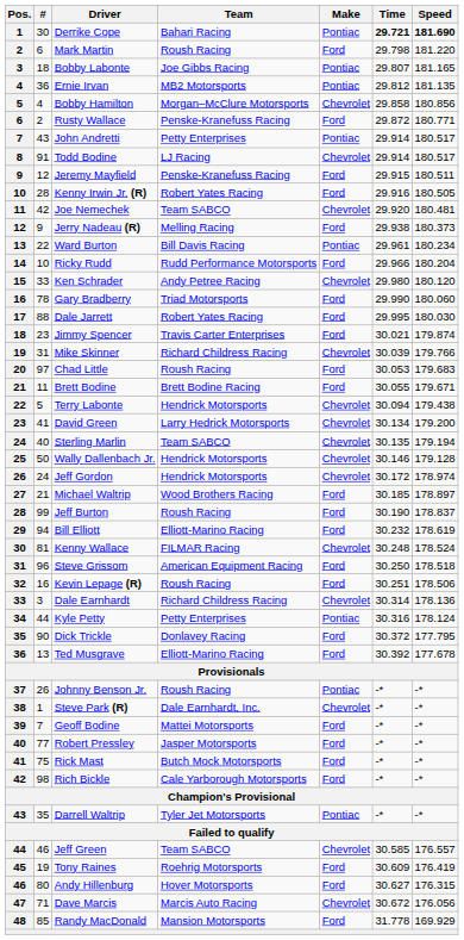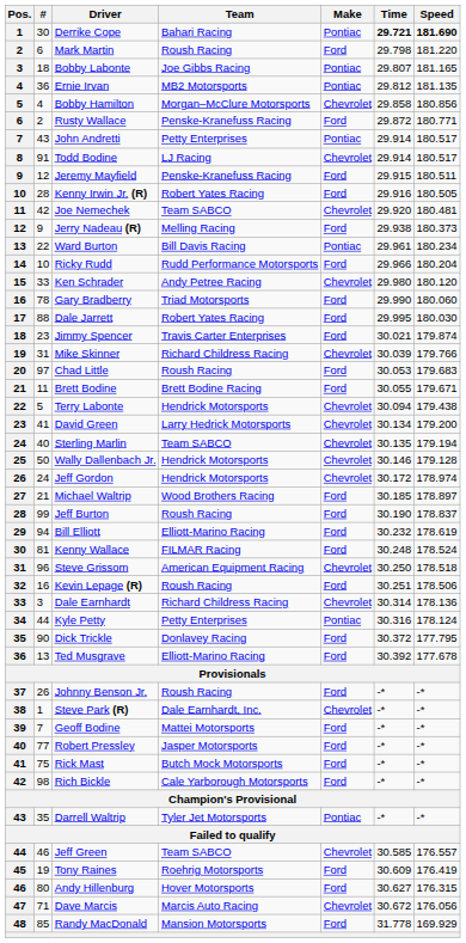 <table class="wikitable" style="font-size:95%">
 <tr>
 <th>Pos.</th>
 <th>#</th>
 <th>Driver</th>
 <th>Team</th>
 <th>Make</th>
 <th>Time</th>
 <th>Speed</th>
 </tr>
 <tr>
 <th>1</th>
 <td>30</td>
 <td><a href='#'>Derrike Cope</a></td>
 <td><a href='#'>Bahari Racing</a></td>
 <td><a href='#'>Pontiac</a></td>
 <td><strong>29.721</strong></td>
 <td><strong>181.690</strong></td>
 </tr>
 <tr>
 <th>2</th>
 <td>6</td>
 <td><a href='#'>Mark Martin</a></td>
 <td><a href='#'>Roush Racing</a></td>
 <td><a href='#'>Ford</a></td>
 <td>29.798</td>
 <td>181.220</td>
 </tr>
 <tr>
 <th>3</th>
 <td>18</td>
 <td><a href='#'>Bobby Labonte</a></td>
 <td><a href='#'>Joe Gibbs Racing</a></td>
 <td><a href='#'>Pontiac</a></td>
 <td>29.807</td>
 <td>181.165</td>
 </tr>
 <tr>
 <th>4</th>
 <td>36</td>
 <td><a href='#'>Ernie Irvan</a></td>
 <td><a href='#'>MB2 Motorsports</a></td>
 <td><a href='#'>Pontiac</a></td>
 <td>29.812</td>
 <td>181.135</td>
 </tr>
 <tr>
 <th>5</th>
 <td>4</td>
 <td><a href='#'>Bobby Hamilton</a></td>
 <td><a href='#'>Morgan–McClure Motorsports</a></td>
 <td><a href='#'>Chevrolet</a></td>
 <td>29.858</td>
 <td>180.856</td>
 </tr>
 <tr>
 <th>6</th>
 <td>2</td>
 <td><a href='#'>Rusty Wallace</a></td>
 <td><a href='#'>Penske-Kranefuss Racing</a></td>
 <td><a href='#'>Ford</a></td>
 <td>29.872</td>
 <td>180.771</td>
 </tr>
 <tr>
 <th>7</th>
 <td>43</td>
 <td><a href='#'>John Andretti</a></td>
 <td><a href='#'>Petty Enterprises</a></td>
 <td><a href='#'>Pontiac</a></td>
 <td>29.914</td>
 <td>180.517</td>
 </tr>
 <tr>
 <th>8</th>
 <td>91</td>
 <td><a href='#'>Todd Bodine</a></td>
 <td><a href='#'>LJ Racing</a></td>
 <td><a href='#'>Chevrolet</a></td>
 <td>29.914</td>
 <td>180.517</td>
 </tr>
 <tr>
 <th>9</th>
 <td>12</td>
 <td><a href='#'>Jeremy Mayfield</a></td>
 <td><a href='#'>Penske-Kranefuss Racing</a></td>
 <td><a href='#'>Ford</a></td>
 <td>29.915</td>
 <td>180.511</td>
 </tr>
 <tr>
 <th>10</th>
 <td>28</td>
 <td><a href='#'>Kenny Irwin Jr.</a> <strong>(R)</strong></td>
 <td><a href='#'>Robert Yates Racing</a></td>
 <td><a href='#'>Ford</a></td>
 <td>29.916</td>
 <td>180.505</td>
 </tr>
 <tr>
 <th>11</th>
 <td>42</td>
 <td><a href='#'>Joe Nemechek</a></td>
 <td><a href='#'>Team SABCO</a></td>
 <td><a href='#'>Chevrolet</a></td>
 <td>29.920</td>
 <td>180.481</td>
 </tr>
 <tr>
 <th>12</th>
 <td>9</td>
 <td><a href='#'>Jerry Nadeau</a> <strong>(R)</strong></td>
 <td><a href='#'>Melling Racing</a></td>
 <td><a href='#'>Ford</a></td>
 <td>29.938</td>
 <td>180.373</td>
 </tr>
 <tr>
 <th>13</th>
 <td>22</td>
 <td><a href='#'>Ward Burton</a></td>
 <td><a href='#'>Bill Davis Racing</a></td>
 <td><a href='#'>Pontiac</a></td>
 <td>29.961</td>
 <td>180.234</td>
 </tr>
 <tr>
 <th>14</th>
 <td>10</td>
 <td><a href='#'>Ricky Rudd</a></td>
 <td><a href='#'>Rudd Performance Motorsports</a></td>
 <td><a href='#'>Ford</a></td>
 <td>29.966</td>
 <td>180.204</td>
 </tr>
 <tr>
 <th>15</th>
 <td>33</td>
 <td><a href='#'>Ken Schrader</a></td>
 <td><a href='#'>Andy Petree Racing</a></td>
 <td><a href='#'>Chevrolet</a></td>
 <td>29.980</td>
 <td>180.120</td>
 </tr>
 <tr>
 <th>16</th>
 <td>78</td>
 <td><a href='#'>Gary Bradberry</a></td>
 <td><a href='#'>Triad Motorsports</a></td>
 <td><a href='#'>Ford</a></td>
 <td>29.990</td>
 <td>180.060</td>
 </tr>
 <tr>
 <th>17</th>
 <td>88</td>
 <td><a href='#'>Dale Jarrett</a></td>
 <td><a href='#'>Robert Yates Racing</a></td>
 <td><a href='#'>Ford</a></td>
 <td>29.995</td>
 <td>180.030</td>
 </tr>
 <tr>
 <th>18</th>
 <td>23</td>
 <td><a href='#'>Jimmy Spencer</a></td>
 <td><a href='#'>Travis Carter Enterprises</a></td>
 <td><a href='#'>Ford</a></td>
 <td>30.021</td>
 <td>179.874</td>
 </tr>
 <tr>
 <th>19</th>
 <td>31</td>
 <td><a href='#'>Mike Skinner</a></td>
 <td><a href='#'>Richard Childress Racing</a></td>
 <td><a href='#'>Chevrolet</a></td>
 <td>30.039</td>
 <td>179.766</td>
 </tr>
 <tr>
 <th>20</th>
 <td>97</td>
 <td><a href='#'>Chad Little</a></td>
 <td><a href='#'>Roush Racing</a></td>
 <td><a href='#'>Ford</a></td>
 <td>30.053</td>
 <td>179.683</td>
 </tr>
 <tr>
 <th>21</th>
 <td>11</td>
 <td><a href='#'>Brett Bodine</a></td>
 <td><a href='#'>Brett Bodine Racing</a></td>
 <td><a href='#'>Ford</a></td>
 <td>30.055</td>
 <td>179.671</td>
 </tr>
 <tr>
 <th>22</th>
 <td>5</td>
 <td><a href='#'>Terry Labonte</a></td>
 <td><a href='#'>Hendrick Motorsports</a></td>
 <td><a href='#'>Chevrolet</a></td>
 <td>30.094</td>
 <td>179.438</td>
 </tr>
 <tr>
 <th>23</th>
 <td>41</td>
 <td><a href='#'>David Green</a></td>
 <td><a href='#'>Larry Hedrick Motorsports</a></td>
 <td><a href='#'>Chevrolet</a></td>
 <td>30.134</td>
 <td>179.200</td>
 </tr>
 <tr>
 <th>24</th>
 <td>40</td>
 <td><a href='#'>Sterling Marlin</a></td>
 <td><a href='#'>Team SABCO</a></td>
 <td><a href='#'>Chevrolet</a></td>
 <td>30.135</td>
 <td>179.194</td>
 </tr>
 <tr>
 <th>25</th>
 <td>50</td>
 <td><a href='#'>Wally Dallenbach Jr.</a></td>
 <td><a href='#'>Hendrick Motorsports</a></td>
 <td><a href='#'>Chevrolet</a></td>
 <td>30.146</td>
 <td>179.128</td>
 </tr>
 <tr>
 <th>26</th>
 <td>24</td>
 <td><a href='#'>Jeff Gordon</a></td>
 <td><a href='#'>Hendrick Motorsports</a></td>
 <td><a href='#'>Chevrolet</a></td>
 <td>30.172</td>
 <td>178.974</td>
 </tr>
 <tr>
 <th>27</th>
 <td>21</td>
 <td><a href='#'>Michael Waltrip</a></td>
 <td><a href='#'>Wood Brothers Racing</a></td>
 <td><a href='#'>Ford</a></td>
 <td>30.185</td>
 <td>178.897</td>
 </tr>
 <tr>
 <th>28</th>
 <td>99</td>
 <td><a href='#'>Jeff Burton</a></td>
 <td><a href='#'>Roush Racing</a></td>
 <td><a href='#'>Ford</a></td>
 <td>30.190</td>
 <td>178.837</td>
 </tr>
 <tr>
 <th>29</th>
 <td>94</td>
 <td><a href='#'>Bill Elliott</a></td>
 <td><a href='#'>Elliott-Marino Racing</a></td>
 <td><a href='#'>Ford</a></td>
 <td>30.232</td>
 <td>178.619</td>
 </tr>
 <tr>
 <th>30</th>
 <td>81</td>
 <td><a href='#'>Kenny Wallace</a></td>
 <td><a href='#'>FILMAR Racing</a></td>
-<td><a href='#'>Chevrolet</a></td>
+<td><a href='#'>Ford</a></td>
 <td>30.248</td>
 <td>178.524</td>
 </tr>
 <tr>
 <th>31</th>
 <td>96</td>
 <td><a href='#'>Steve Grissom</a></td>
 <td><a href='#'>American Equipment Racing</a></td>
-<td><a href='#'>Ford</a></td>
+<td><a href='#'>Chevrolet</a></td>
 <td>30.250</td>
 <td>178.518</td>
 </tr>
 <tr>
 <th>32</th>
 <td>16</td>
 <td><a href='#'>Kevin Lepage</a> <strong>(R)</strong></td>
 <td><a href='#'>Roush Racing</a></td>
 <td><a href='#'>Ford</a></td>
 <td>30.251</td>
 <td>178.506</td>
 </tr>
 <tr>
 <th>33</th>
 <td>3</td>
 <td><a href='#'>Dale Earnhardt</a></td>
 <td><a href='#'>Richard Childress Racing</a></td>
 <td><a href='#'>Chevrolet</a></td>
 <td>30.314</td>
 <td>178.136</td>
 </tr>
 <tr>
 <th>34</th>
 <td>44</td>
 <td><a href='#'>Kyle Petty</a></td>
 <td><a href='#'>Petty Enterprises</a></td>
 <td><a href='#'>Pontiac</a></td>
 <td>30.316</td>
 <td>178.124</td>
 </tr>
 <tr>
 <th>35</th>
 <td>90</td>
 <td><a href='#'>Dick Trickle</a></td>
 <td><a href='#'>Donlavey Racing</a></td>
 <td><a href='#'>Ford</a></td>
 <td>30.372</td>
 <td>177.795</td>
 </tr>
 <tr>
 <th>36</th>
 <td>13</td>
 <td><a href='#'>Ted Musgrave</a></td>
 <td><a href='#'>Elliott-Marino Racing</a></td>
 <td><a href='#'>Ford</a></td>
 <td>30.392</td>
 <td>177.678</td>
 </tr>
 <tr>
 <th colspan="7">Provisionals</th>
 </tr>
 <tr>
 <th>37</th>
 <td>26</td>
 <td><a href='#'>Johnny Benson Jr.</a></td>
 <td><a href='#'>Roush Racing</a></td>
-<td><a href='#'>Pontiac</a></td>
+<td><a href='#'>Ford</a></td>
 <td>-*</td>
 <td>-*</td>
 </tr>
 <tr>
 <th>38</th>
 <td>1</td>
 <td><a href='#'>Steve Park</a> <strong>(R)</strong></td>
 <td><a href='#'>Dale Earnhardt, Inc.</a></td>
 <td><a href='#'>Chevrolet</a></td>
 <td>-*</td>
 <td>-*</td>
 </tr>
 <tr>
 <th>39</th>
 <td>7</td>
 <td><a href='#'>Geoff Bodine</a></td>
 <td><a href='#'>Mattei Motorsports</a></td>
 <td><a href='#'>Ford</a></td>
 <td>-*</td>
 <td>-*</td>
 </tr>
 <tr>
 <th>40</th>
 <td>77</td>
 <td><a href='#'>Robert Pressley</a></td>
 <td><a href='#'>Jasper Motorsports</a></td>
 <td><a href='#'>Ford</a></td>
 <td>-*</td>
 <td>-*</td>
 </tr>
 <tr>
 <th>41</th>
 <td>75</td>
 <td><a href='#'>Rick Mast</a></td>
 <td><a href='#'>Butch Mock Motorsports</a></td>
 <td><a href='#'>Ford</a></td>
 <td>-*</td>
 <td>-*</td>
 </tr>
 <tr>
 <th>42</th>
 <td>98</td>
 <td><a href='#'>Rich Bickle</a></td>
 <td><a href='#'>Cale Yarborough Motorsports</a></td>
 <td><a href='#'>Ford</a></td>
 <td>-*</td>
 <td>-*</td>
 </tr>
 <tr>
 <th colspan="7">Champion's Provisional</th>
 </tr>
 <tr>
 <th>43</th>
 <td>35</td>
 <td><a href='#'>Darrell Waltrip</a></td>
 <td><a href='#'>Tyler Jet Motorsports</a></td>
 <td><a href='#'>Pontiac</a></td>
 <td>-*</td>
 <td>-*</td>
 </tr>
 <tr>
 <th colspan="7">Failed to qualify</th>
 </tr>
 <tr>
 <th>44</th>
 <td>46</td>
 <td><a href='#'>Jeff Green</a></td>
 <td><a href='#'>Team SABCO</a></td>
 <td><a href='#'>Chevrolet</a></td>
 <td>30.585</td>
 <td>176.557</td>
 </tr>
 <tr>
 <th>45</th>
 <td>19</td>
 <td><a href='#'>Tony Raines</a></td>
 <td><a href='#'>Roehrig Motorsports</a></td>
 <td><a href='#'>Ford</a></td>
 <td>30.609</td>
 <td>176.419</td>
 </tr>
 <tr>
 <th>46</th>
 <td>80</td>
 <td><a href='#'>Andy Hillenburg</a></td>
 <td><a href='#'>Hover Motorsports</a></td>
 <td><a href='#'>Ford</a></td>
 <td>30.627</td>
 <td>176.315</td>
 </tr>
 <tr>
 <th>47</th>
 <td>71</td>
 <td><a href='#'>Dave Marcis</a></td>
 <td><a href='#'>Marcis Auto Racing</a></td>
 <td><a href='#'>Chevrolet</a></td>
 <td>30.672</td>
 <td>176.056</td>
 </tr>
 <tr>
 <th>48</th>
 <td>85</td>
 <td><a href='#'>Randy MacDonald</a></td>
 <td><a href='#'>Mansion Motorsports</a></td>
 <td><a href='#'>Ford</a></td>
 <td>31.778</td>
 <td>169.929</td>
 </tr>
 <tr>
 <th colspan="7"></th>
 </tr>
 </table>
